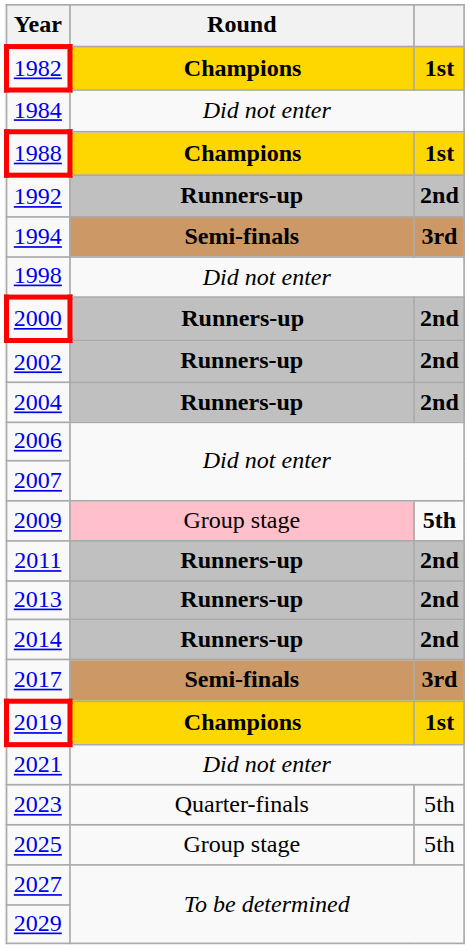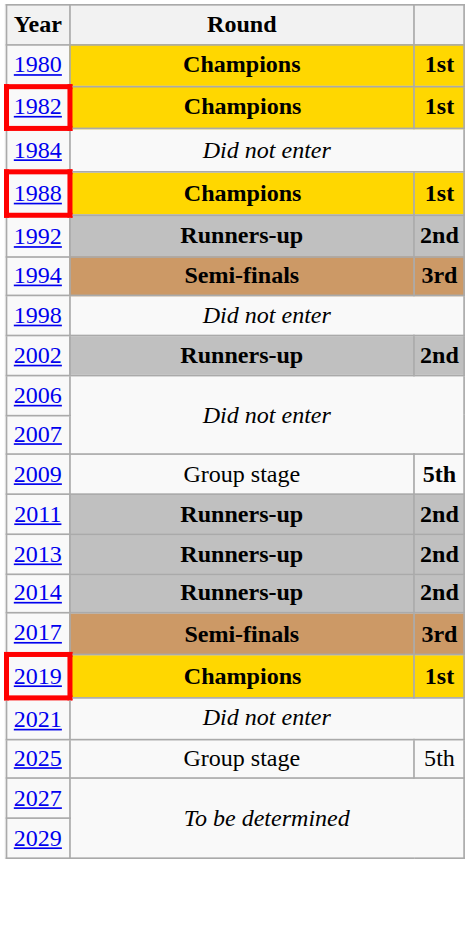 <table class="wikitable" style="text-align: center; font-size:90%">
 <tr>
 <th>Year</th>
 <th style="width:200px">Round</th>
 <th></th>
+</tr>
+<tr>
+<td><a href='#'>1980</a></td>
+<td bgcolor=Gold><strong>Champions</strong></td>
+<td bgcolor=Gold><strong>1st</strong></td>
 </tr>
 <tr>
 <td style="border: 3px solid red"><a href='#'>1982</a></td>
 <td bgcolor=Gold><strong>Champions</strong></td>
 <td bgcolor=Gold><strong>1st</strong></td>
 </tr>
 <tr>
 <td><a href='#'>1984</a></td>
 <td colspan="2"><em>Did not enter</em></td>
 </tr>
 <tr>
 <td style="border: 3px solid red"><a href='#'>1988</a></td>
 <td bgcolor=Gold><strong>Champions</strong></td>
 <td bgcolor=Gold><strong>1st</strong></td>
 </tr>
 <tr>
 <td><a href='#'>1992</a></td>
 <td bgcolor=Silver><strong>Runners-up</strong></td>
 <td bgcolor=Silver><strong>2nd</strong></td>
 </tr>
 <tr>
 <td><a href='#'>1994</a></td>
 <td bgcolor="cc9966"><strong>Semi-finals</strong></td>
 <td bgcolor="cc9966"><strong>3rd</strong></td>
 </tr>
 <tr>
 <td><a href='#'>1998</a></td>
 <td colspan="2"><em>Did not enter</em></td>
 </tr>
 <tr>
-<td style="border: 3px solid red"><a href='#'>2000</a></td>
-<td bgcolor=Silver><strong>Runners-up</strong></td>
-<td bgcolor=Silver><strong>2nd</strong></td>
-</tr>
-<tr>
 <td><a href='#'>2002</a></td>
-<td bgcolor=Silver><strong>Runners-up</strong></td>
-<td bgcolor=Silver><strong>2nd</strong></td>
-</tr>
-<tr>
-<td><a href='#'>2004</a></td>
 <td bgcolor=Silver><strong>Runners-up</strong></td>
 <td bgcolor=Silver><strong>2nd</strong></td>
 </tr>
 <tr>
 <td><a href='#'>2006</a></td>
 <td colspan="2" rowspan="2"><em>Did not enter</em></td>
 </tr>
 <tr>
 <td><a href='#'>2007</a></td>
 </tr>
 <tr>
 <td><a href='#'>2009</a></td>
-<td style="background: pink;">Group stage</td>
+<td>Group stage</td>
 <td><strong>5th</strong></td>
 </tr>
 <tr>
 <td><a href='#'>2011</a></td>
 <td bgcolor=Silver><strong>Runners-up</strong></td>
 <td bgcolor=Silver><strong>2nd</strong></td>
 </tr>
 <tr>
 <td><a href='#'>2013</a></td>
 <td bgcolor=Silver><strong>Runners-up</strong></td>
 <td bgcolor=Silver><strong>2nd</strong></td>
 </tr>
 <tr>
 <td><a href='#'>2014</a></td>
 <td bgcolor=Silver><strong>Runners-up</strong></td>
 <td bgcolor=Silver><strong>2nd</strong></td>
 </tr>
 <tr>
 <td><a href='#'>2017</a></td>
 <td bgcolor="cc9966"><strong>Semi-finals</strong></td>
 <td bgcolor="cc9966"><strong>3rd</strong></td>
 </tr>
 <tr>
 <td style="border: 3px solid red"><a href='#'>2019</a></td>
 <td bgcolor=Gold><strong>Champions</strong></td>
 <td bgcolor=Gold><strong>1st</strong></td>
 </tr>
 <tr>
 <td><a href='#'>2021</a></td>
 <td colspan="2"><em>Did not enter</em></td>
 </tr>
 <tr>
-<td><a href='#'>2023</a></td>
-<td>Quarter-finals</td>
-<td>5th</td>
-</tr>
-<tr>
 <td><a href='#'>2025</a></td>
 <td>Group stage</td>
 <td>5th</td>
 </tr>
 <tr>
 <td><a href='#'>2027</a></td>
 <td colspan="2" rowspan="2"><em>To be determined</em></td>
 </tr>
 <tr>
 <td><a href='#'>2029</a></td>
 </tr>
 </table>
